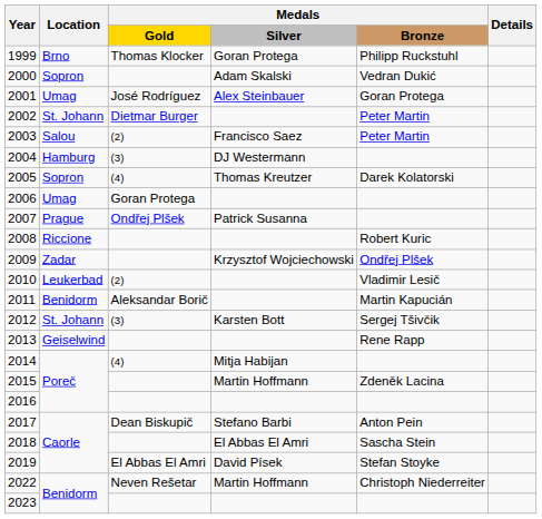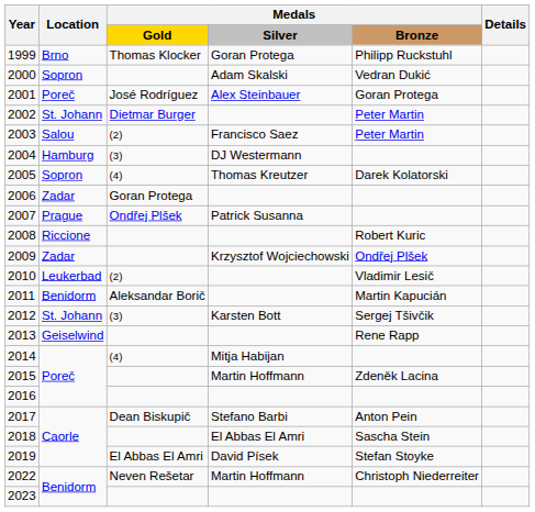 <table class="wikitable">
 <tr>
 <th rowspan="2">Year</th>
 <th rowspan="2">Location</th>
 <th colspan="3">Medals</th>
 <th rowspan="2">Details</th>
 </tr>
 <tr style="text-align:center;">
 <td bgcolor="gold"><strong>Gold</strong></td>
 <td bgcolor="silver"><strong>Silver</strong></td>
 <td bgcolor="cc9966"><strong>Bronze</strong></td>
 </tr>
 <tr>
 <td>1999</td>
 <td> <a href='#'>Brno</a></td>
 <td> Thomas Klocker</td>
 <td> Goran Protega</td>
 <td> Philipp Ruckstuhl</td>
 <td></td>
 </tr>
 <tr>
 <td>2000</td>
 <td> <a href='#'>Sopron</a></td>
 <td></td>
 <td> Adam Skalski</td>
 <td> Vedran Dukić</td>
 <td></td>
 </tr>
 <tr>
 <td>2001</td>
-<td> <a href='#'>Umag</a></td>
+<td> <a href='#'>Poreč</a></td>
 <td> José Rodríguez</td>
 <td> <a href='#'>Alex Steinbauer</a></td>
 <td> Goran Protega</td>
 <td></td>
 </tr>
 <tr>
 <td>2002</td>
 <td> <a href='#'>St. Johann</a></td>
 <td> <a href='#'>Dietmar Burger</a></td>
 <td></td>
 <td> <a href='#'>Peter Martin</a></td>
 <td></td>
 </tr>
 <tr>
 <td>2003</td>
 <td> <a href='#'>Salou</a></td>
 <td> <small>(2)</small></td>
 <td> Francisco Saez</td>
 <td> <a href='#'>Peter Martin</a></td>
 <td></td>
 </tr>
 <tr>
 <td>2004</td>
 <td> <a href='#'>Hamburg</a></td>
 <td> <small>(3)</small></td>
 <td> DJ Westermann</td>
 <td></td>
 <td></td>
 </tr>
 <tr>
 <td>2005</td>
 <td> <a href='#'>Sopron</a></td>
 <td> <small>(4)</small></td>
 <td> Thomas Kreutzer</td>
 <td> Darek Kolatorski</td>
 <td></td>
 </tr>
 <tr>
 <td>2006</td>
-<td> <a href='#'>Umag</a></td>
+<td> <a href='#'>Zadar</a></td>
 <td> Goran Protega</td>
 <td></td>
 <td></td>
 <td></td>
 </tr>
 <tr>
 <td>2007</td>
 <td> <a href='#'>Prague</a></td>
 <td> <a href='#'>Ondřej Plšek</a></td>
 <td> Patrick Susanna</td>
 <td></td>
 <td></td>
 </tr>
 <tr>
 <td>2008</td>
 <td> <a href='#'>Riccione</a></td>
 <td></td>
 <td></td>
 <td> Robert Kuric</td>
 <td></td>
 </tr>
 <tr>
 <td>2009</td>
 <td> <a href='#'>Zadar</a></td>
 <td></td>
 <td> Krzysztof Wojciechowski</td>
 <td> <a href='#'>Ondřej Plšek</a></td>
 <td></td>
 </tr>
 <tr>
 <td>2010</td>
 <td> <a href='#'>Leukerbad</a></td>
 <td> <small>(2)</small></td>
 <td></td>
 <td> Vladimir Lesič</td>
 <td></td>
 </tr>
 <tr>
 <td>2011</td>
 <td> <a href='#'>Benidorm</a></td>
 <td> Aleksandar Borič</td>
 <td></td>
 <td> Martin Kapucián</td>
 <td></td>
 </tr>
 <tr>
 <td>2012</td>
 <td> <a href='#'>St. Johann</a></td>
 <td> <small>(3)</small></td>
 <td> Karsten Bott</td>
 <td> Sergej Tšivčik</td>
 <td></td>
 </tr>
 <tr>
 <td>2013</td>
 <td> <a href='#'>Geiselwind</a></td>
 <td></td>
 <td></td>
 <td> Rene Rapp</td>
 <td></td>
 </tr>
 <tr>
 <td>2014</td>
 <td rowspan="3"> <a href='#'>Poreč</a></td>
 <td> <small>(4)</small></td>
 <td> Mitja Habijan</td>
 <td></td>
 <td></td>
 </tr>
 <tr>
 <td>2015</td>
 <td></td>
 <td> Martin Hoffmann</td>
 <td> Zdeněk Lacina</td>
 <td></td>
 </tr>
 <tr>
 <td>2016</td>
 <td></td>
 <td></td>
 <td></td>
 <td></td>
 </tr>
 <tr>
 <td>2017</td>
 <td rowspan="3"> <a href='#'>Caorle</a></td>
 <td> Dean Biskupič</td>
 <td> Stefano Barbi</td>
 <td> Anton Pein</td>
 <td></td>
 </tr>
 <tr>
 <td>2018</td>
 <td></td>
 <td> El Abbas El Amri</td>
 <td> Sascha Stein</td>
 <td></td>
 </tr>
 <tr>
 <td>2019</td>
 <td> El Abbas El Amri</td>
 <td> David Písek</td>
 <td> Stefan Stoyke</td>
 <td></td>
 </tr>
 <tr>
 <td>2022</td>
 <td rowspan="2"> <a href='#'>Benidorm</a></td>
 <td> Neven Rešetar</td>
 <td> Martin Hoffmann</td>
 <td> Christoph Niederreiter</td>
 <td></td>
 </tr>
 <tr>
 <td>2023</td>
 <td></td>
 <td></td>
 <td></td>
 <td></td>
 </tr>
 </table>
